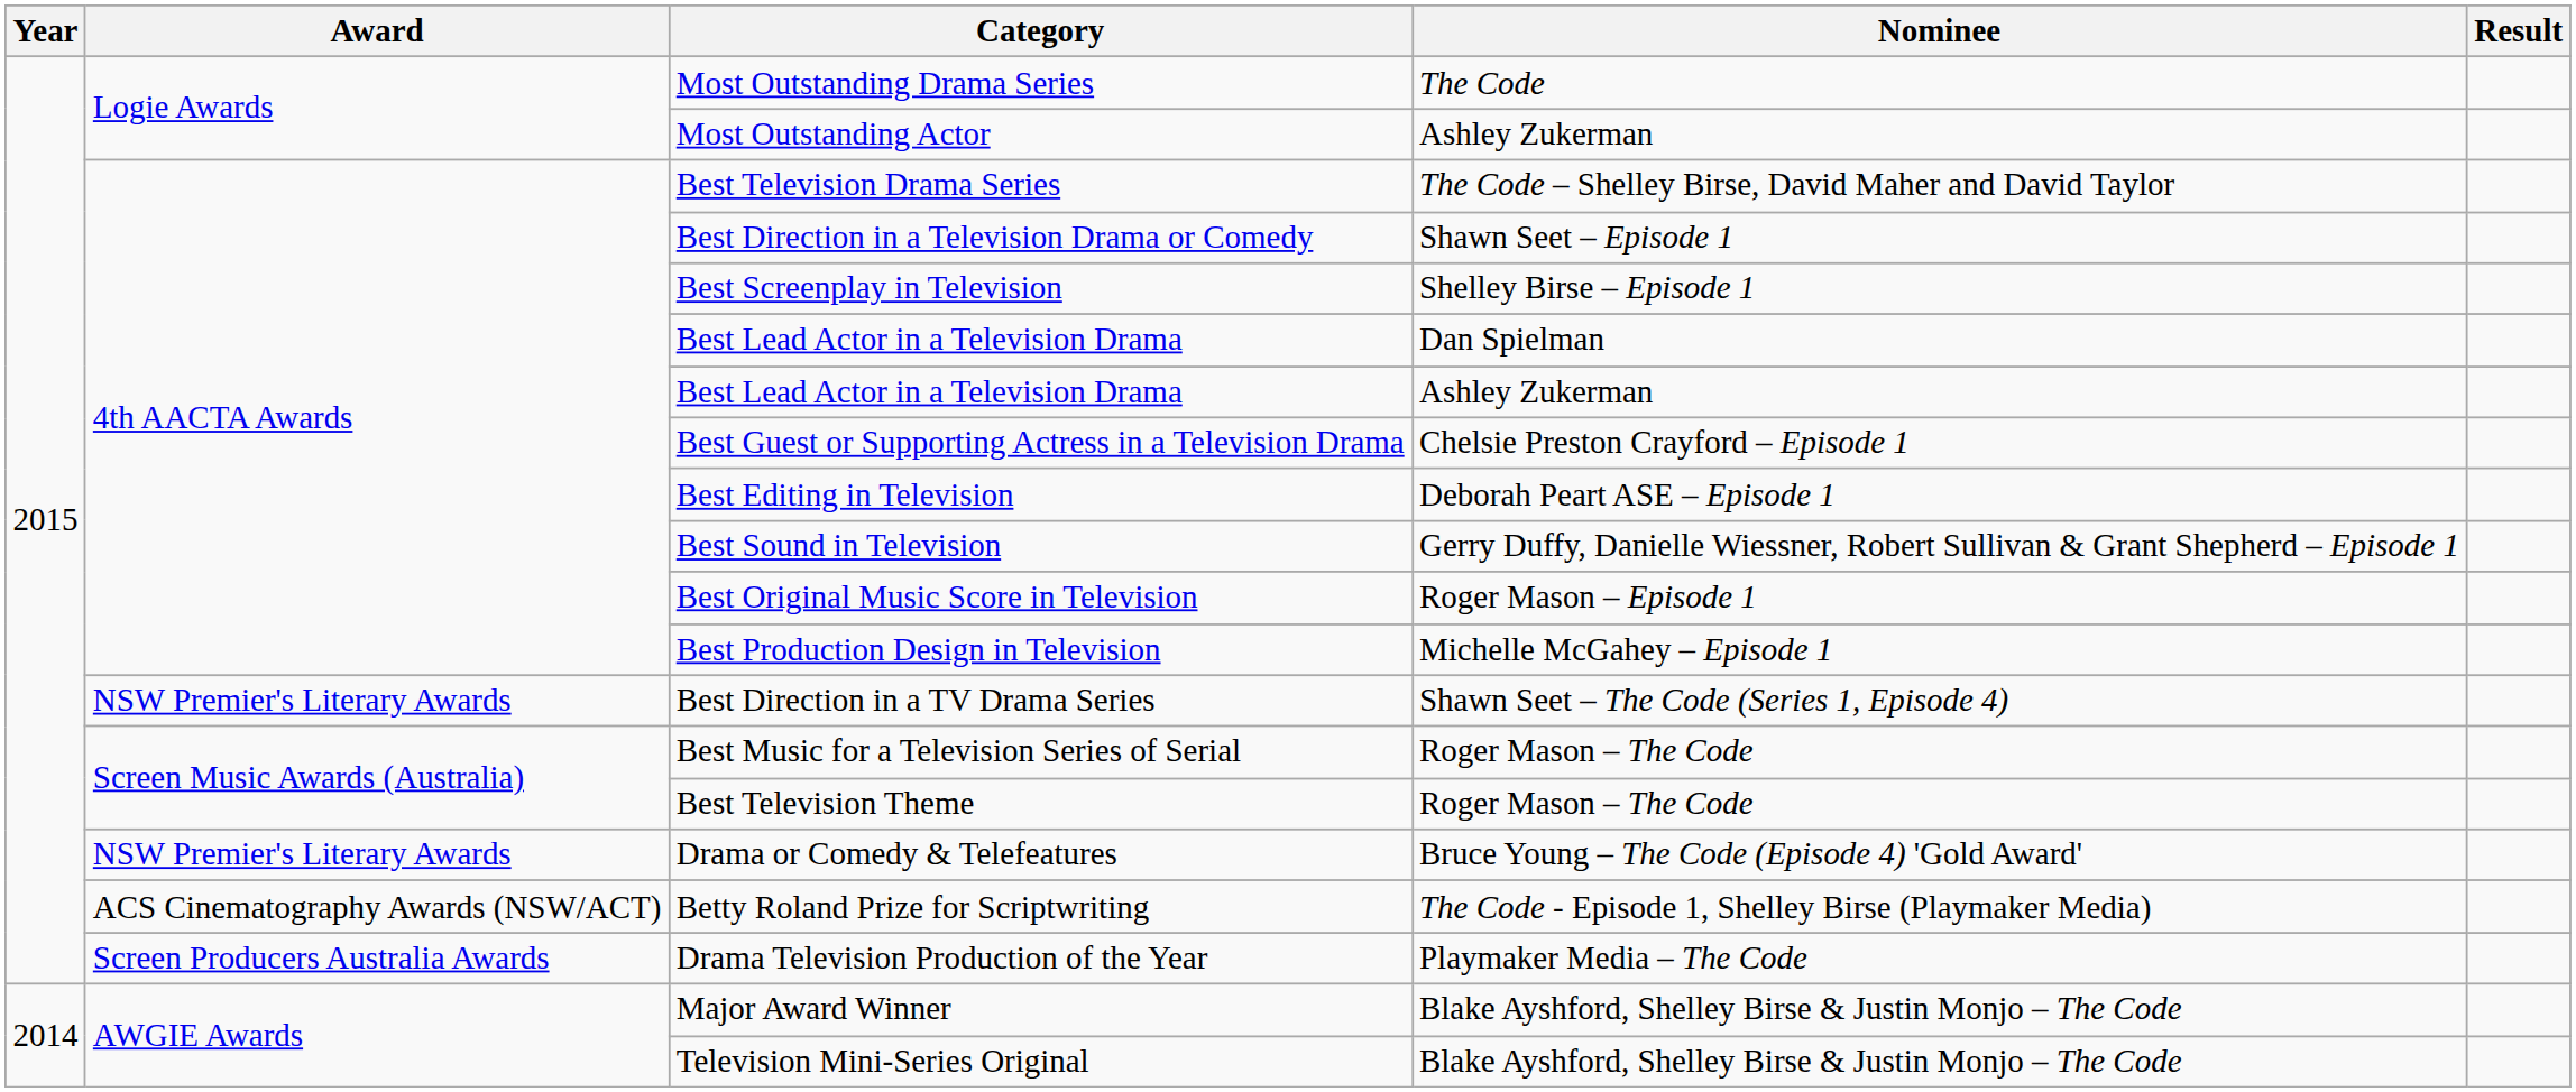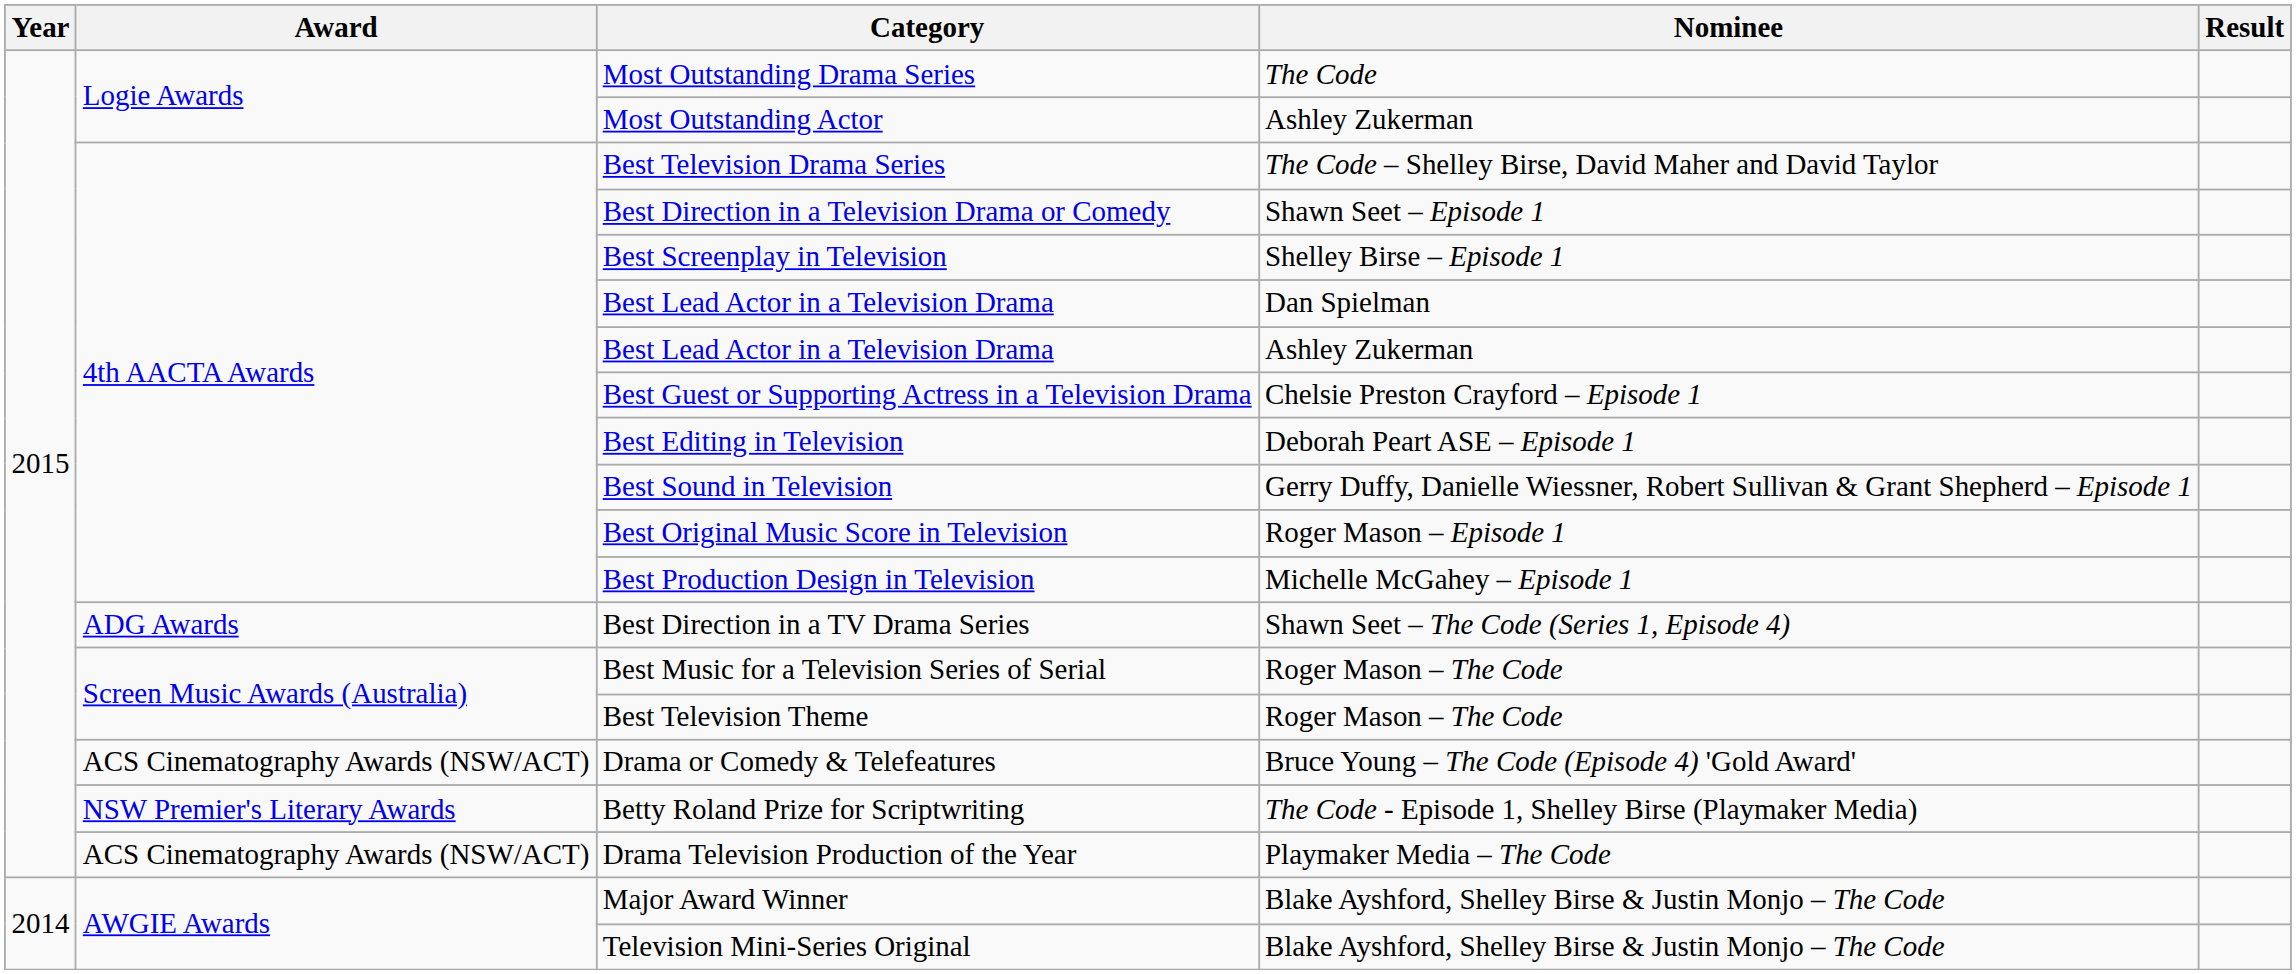 <table class="wikitable plainrowheaders">
 <tr>
 <th scope="col">Year</th>
 <th scope="col">Award</th>
 <th scope="col">Category</th>
 <th scope="col">Nominee</th>
 <th scope="col">Result</th>
 </tr>
 <tr>
 <td rowspan="18" scope="row">2015</td>
 <td rowspan="2"><a href='#'>Logie Awards</a></td>
 <td><a href='#'>Most Outstanding Drama Series</a></td>
 <td><em>The Code</em></td>
 <td></td>
 </tr>
 <tr>
 <td><a href='#'>Most Outstanding Actor</a></td>
 <td>Ashley Zukerman</td>
 <td></td>
 </tr>
 <tr>
 <td rowspan="10"><a href='#'>4th AACTA Awards</a></td>
 <td><a href='#'>Best Television Drama Series</a></td>
 <td><em>The Code</em> – Shelley Birse, David Maher and David Taylor</td>
 <td></td>
 </tr>
 <tr>
 <td><a href='#'>Best Direction in a Television Drama or Comedy</a></td>
 <td>Shawn Seet – <em>Episode 1</em></td>
 <td></td>
 </tr>
 <tr>
 <td><a href='#'>Best Screenplay in Television</a></td>
 <td>Shelley Birse – <em>Episode 1</em></td>
 <td></td>
 </tr>
 <tr>
 <td><a href='#'>Best Lead Actor in a Television Drama</a></td>
 <td>Dan Spielman</td>
 <td></td>
 </tr>
 <tr>
 <td><a href='#'>Best Lead Actor in a Television Drama</a></td>
 <td>Ashley Zukerman</td>
 <td></td>
 </tr>
 <tr>
 <td><a href='#'>Best Guest or Supporting Actress in a Television Drama</a></td>
 <td>Chelsie Preston Crayford – <em>Episode 1</em></td>
 <td></td>
 </tr>
 <tr>
 <td><a href='#'>Best Editing in Television</a></td>
 <td>Deborah Peart ASE – <em>Episode 1</em></td>
 <td></td>
 </tr>
 <tr>
 <td><a href='#'>Best Sound in Television</a></td>
 <td>Gerry Duffy, Danielle Wiessner, Robert Sullivan & Grant Shepherd – <em>Episode 1</em></td>
 <td></td>
 </tr>
 <tr>
 <td><a href='#'>Best Original Music Score in Television</a></td>
 <td>Roger Mason – <em>Episode 1</em></td>
 <td></td>
 </tr>
 <tr>
 <td><a href='#'>Best Production Design in Television</a></td>
 <td>Michelle McGahey – <em>Episode 1</em></td>
 <td></td>
 </tr>
 <tr>
-<td><a href='#'>NSW Premier's Literary Awards</a></td>
+<td><a href='#'>ADG Awards</a></td>
 <td>Best Direction in a TV Drama Series</td>
 <td>Shawn Seet – <em>The Code (Series 1, Episode 4)</em></td>
 <td></td>
 </tr>
 <tr>
 <td rowspan="2"><a href='#'>Screen Music Awards (Australia)</a></td>
 <td>Best Music for a Television Series of Serial</td>
 <td>Roger Mason – <em>The Code</em></td>
 <td></td>
 </tr>
 <tr>
 <td>Best Television Theme</td>
 <td>Roger Mason – <em>The Code</em></td>
 <td></td>
 </tr>
 <tr>
-<td><a href='#'>NSW Premier's Literary Awards</a></td>
+<td>ACS Cinematography Awards (NSW/ACT)</td>
 <td>Drama or Comedy & Telefeatures</td>
 <td>Bruce Young – <em>The Code (Episode 4)</em> 'Gold Award'</td>
 <td></td>
 </tr>
 <tr>
-<td>ACS Cinematography Awards (NSW/ACT)</td>
+<td><a href='#'>NSW Premier's Literary Awards</a></td>
 <td>Betty Roland Prize for Scriptwriting</td>
 <td><em>The Code -</em> Episode 1, Shelley Birse (Playmaker Media)</td>
 <td></td>
 </tr>
 <tr>
-<td><a href='#'>Screen Producers Australia Awards</a></td>
+<td>ACS Cinematography Awards (NSW/ACT)</td>
 <td>Drama Television Production of the Year</td>
 <td>Playmaker Media – <em>The Code</em></td>
 <td></td>
 </tr>
 <tr>
 <td rowspan="2">2014</td>
 <td rowspan="2"><a href='#'>AWGIE Awards</a></td>
 <td>Major Award Winner</td>
 <td>Blake Ayshford, Shelley Birse & Justin Monjo – <em>The Code</em></td>
 <td></td>
 </tr>
 <tr>
 <td>Television Mini-Series Original</td>
 <td>Blake Ayshford, Shelley Birse & Justin Monjo – <em>The Code</em></td>
 <td></td>
 </tr>
 </table>
